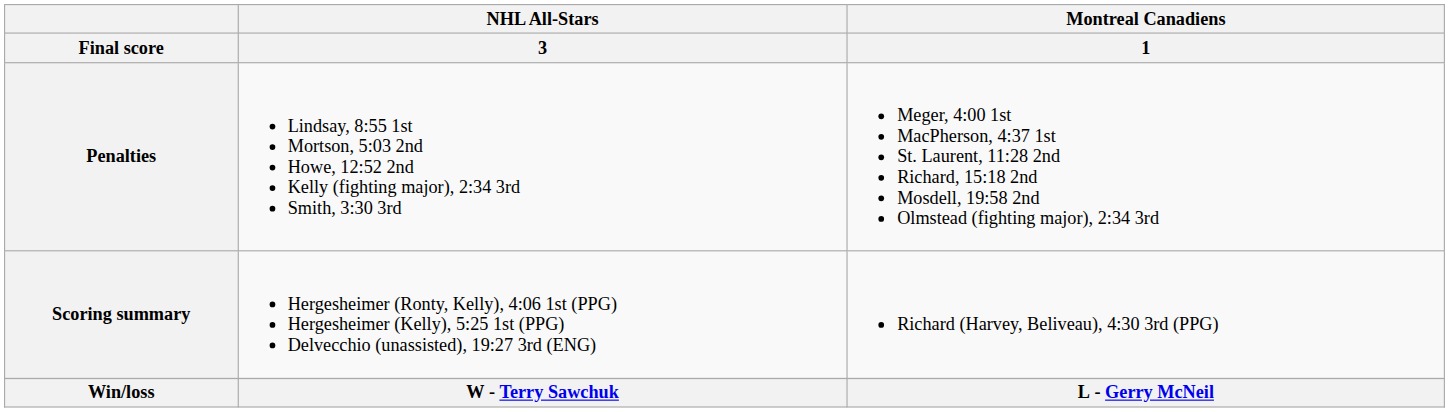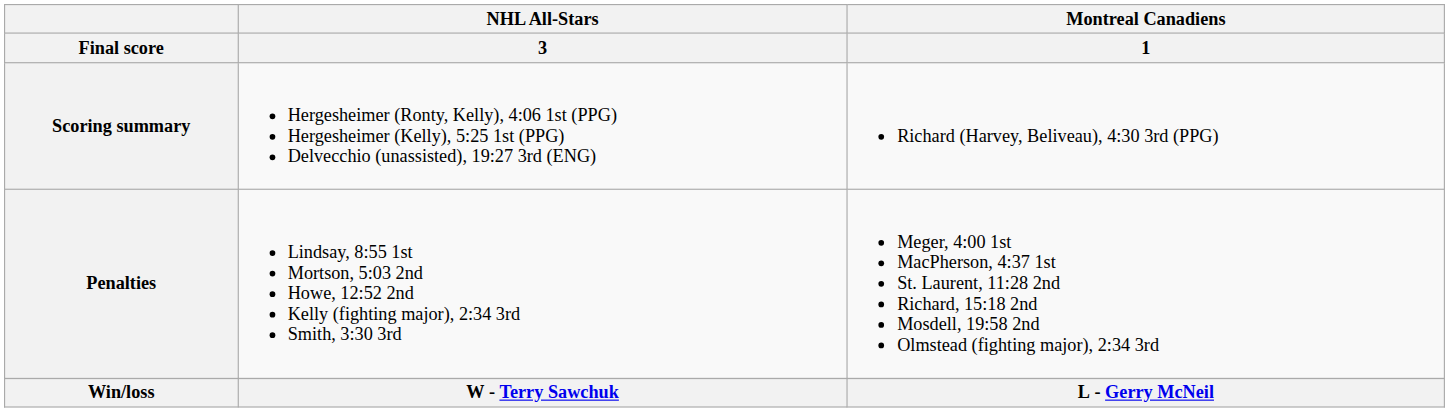 <table class="wikitable" style="width:100%">
 <tr>
 <th></th>
 <th>NHL All-Stars</th>
 <th>Montreal Canadiens</th>
 </tr>
 <tr>
 <th>Final score</th>
 <th>3</th>
 <th>1</th>
 </tr>
 <tr>
+<th>Scoring summary</th>
+<td><br><ul><li>Hergesheimer (Ronty, Kelly), 4:06 1st (PPG)</li><li>Hergesheimer (Kelly), 5:25 1st (PPG)</li><li>Delvecchio (unassisted), 19:27 3rd (ENG)</li></ul></td>
+<td><br><ul><li>Richard (Harvey, Beliveau), 4:30 3rd (PPG)</li></ul></td>
+</tr>
+<tr>
 <th>Penalties</th>
 <td><br><ul><li>Lindsay, 8:55 1st</li><li>Mortson, 5:03 2nd</li><li>Howe, 12:52 2nd</li><li>Kelly (fighting major), 2:34 3rd</li><li>Smith, 3:30 3rd</li></ul></td>
 <td><br><ul><li>Meger, 4:00 1st</li><li>MacPherson, 4:37 1st</li><li>St. Laurent, 11:28 2nd</li><li>Richard, 15:18 2nd</li><li>Mosdell, 19:58 2nd</li><li>Olmstead (fighting major), 2:34 3rd</li></ul></td>
-</tr>
-<tr>
-<th>Scoring summary</th>
-<td><br><ul><li>Hergesheimer (Ronty, Kelly), 4:06 1st (PPG)</li><li>Hergesheimer (Kelly), 5:25 1st (PPG)</li><li>Delvecchio (unassisted), 19:27 3rd (ENG)</li></ul></td>
-<td><br><ul><li>Richard (Harvey, Beliveau), 4:30 3rd (PPG)</li></ul></td>
 </tr>
 <tr>
 </tr>
 <tr>
 <th>Win/loss</th>
 <th><strong>W</strong> - <a href='#'>Terry Sawchuk</a></th>
 <th><strong>L</strong> - <a href='#'>Gerry McNeil</a></th>
 </tr>
 </table>
